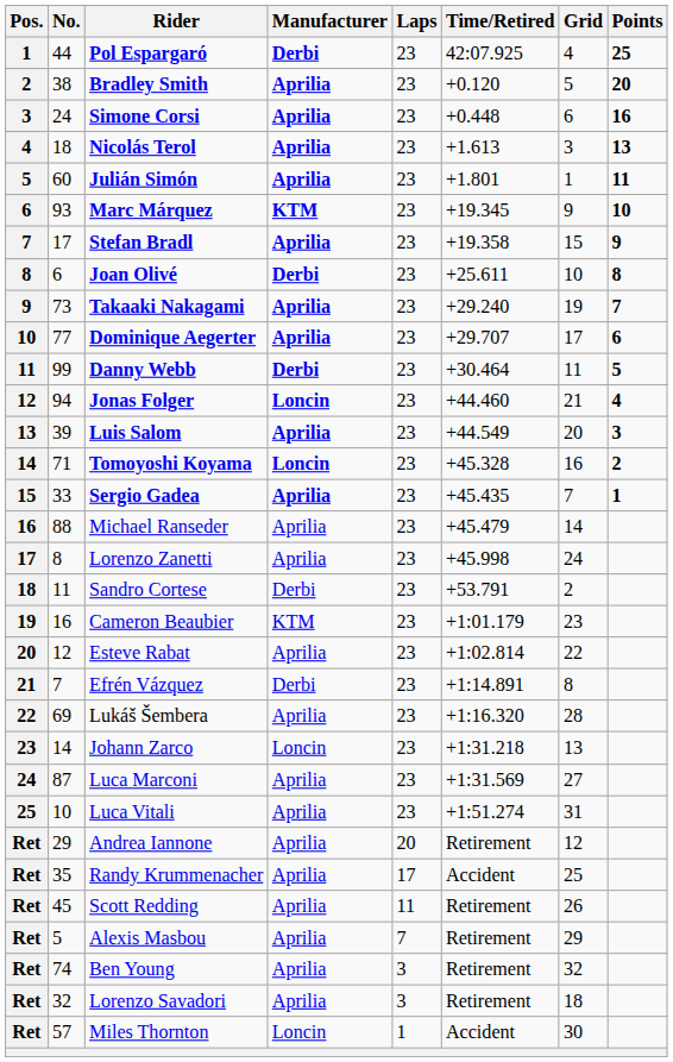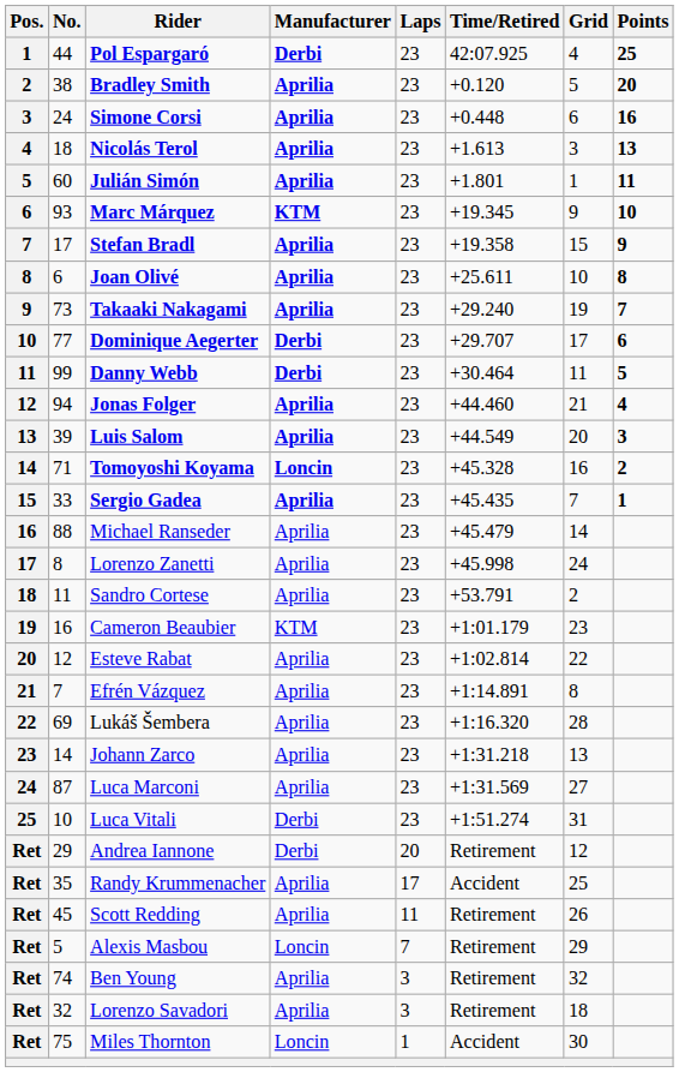 <table class="wikitable" style="font-size: 95%;">
 <tr>
 <th>Pos.</th>
 <th>No.</th>
 <th>Rider</th>
 <th>Manufacturer</th>
 <th>Laps</th>
 <th>Time/Retired</th>
 <th>Grid</th>
 <th>Points</th>
 </tr>
 <tr>
 <th>1</th>
 <td>44</td>
 <td> <strong><a href='#'>Pol Espargaró</a></strong></td>
 <td><strong><a href='#'>Derbi</a></strong></td>
 <td>23</td>
 <td>42:07.925</td>
 <td>4</td>
 <td><strong>25</strong></td>
 </tr>
 <tr>
 <th>2</th>
 <td>38</td>
 <td> <strong><a href='#'>Bradley Smith</a></strong></td>
 <td><strong><a href='#'>Aprilia</a></strong></td>
 <td>23</td>
 <td>+0.120</td>
 <td>5</td>
 <td><strong>20</strong></td>
 </tr>
 <tr>
 <th>3</th>
 <td>24</td>
 <td> <strong><a href='#'>Simone Corsi</a></strong></td>
 <td><strong><a href='#'>Aprilia</a></strong></td>
 <td>23</td>
 <td>+0.448</td>
 <td>6</td>
 <td><strong>16</strong></td>
 </tr>
 <tr>
 <th>4</th>
 <td>18</td>
 <td> <strong><a href='#'>Nicolás Terol</a></strong></td>
 <td><strong><a href='#'>Aprilia</a></strong></td>
 <td>23</td>
 <td>+1.613</td>
 <td>3</td>
 <td><strong>13</strong></td>
 </tr>
 <tr>
 <th>5</th>
 <td>60</td>
 <td> <strong><a href='#'>Julián Simón</a></strong></td>
 <td><strong><a href='#'>Aprilia</a></strong></td>
 <td>23</td>
 <td>+1.801</td>
 <td>1</td>
 <td><strong>11</strong></td>
 </tr>
 <tr>
 <th>6</th>
 <td>93</td>
 <td> <strong><a href='#'>Marc Márquez</a></strong></td>
 <td><strong><a href='#'>KTM</a></strong></td>
 <td>23</td>
 <td>+19.345</td>
 <td>9</td>
 <td><strong>10</strong></td>
 </tr>
 <tr>
 <th>7</th>
 <td>17</td>
 <td> <strong><a href='#'>Stefan Bradl</a></strong></td>
 <td><strong><a href='#'>Aprilia</a></strong></td>
 <td>23</td>
 <td>+19.358</td>
 <td>15</td>
 <td><strong>9</strong></td>
 </tr>
 <tr>
 <th>8</th>
 <td>6</td>
 <td> <strong><a href='#'>Joan Olivé</a></strong></td>
-<td><strong><a href='#'>Derbi</a></strong></td>
+<td><strong><a href='#'>Aprilia</a></strong></td>
 <td>23</td>
 <td>+25.611</td>
 <td>10</td>
 <td><strong>8</strong></td>
 </tr>
 <tr>
 <th>9</th>
 <td>73</td>
 <td> <strong><a href='#'>Takaaki Nakagami</a></strong></td>
 <td><strong><a href='#'>Aprilia</a></strong></td>
 <td>23</td>
 <td>+29.240</td>
 <td>19</td>
 <td><strong>7</strong></td>
 </tr>
 <tr>
 <th>10</th>
 <td>77</td>
 <td> <strong><a href='#'>Dominique Aegerter</a></strong></td>
-<td><strong><a href='#'>Aprilia</a></strong></td>
+<td><strong><a href='#'>Derbi</a></strong></td>
 <td>23</td>
 <td>+29.707</td>
 <td>17</td>
 <td><strong>6</strong></td>
 </tr>
 <tr>
 <th>11</th>
 <td>99</td>
 <td> <strong><a href='#'>Danny Webb</a></strong></td>
 <td><strong><a href='#'>Derbi</a></strong></td>
 <td>23</td>
 <td>+30.464</td>
 <td>11</td>
 <td><strong>5</strong></td>
 </tr>
 <tr>
 <th>12</th>
 <td>94</td>
 <td> <strong><a href='#'>Jonas Folger</a></strong></td>
-<td><strong><a href='#'>Loncin</a></strong></td>
+<td><strong><a href='#'>Aprilia</a></strong></td>
 <td>23</td>
 <td>+44.460</td>
 <td>21</td>
 <td><strong>4</strong></td>
 </tr>
 <tr>
 <th>13</th>
 <td>39</td>
 <td> <strong><a href='#'>Luis Salom</a></strong></td>
 <td><strong><a href='#'>Aprilia</a></strong></td>
 <td>23</td>
 <td>+44.549</td>
 <td>20</td>
 <td><strong>3</strong></td>
 </tr>
 <tr>
 <th>14</th>
 <td>71</td>
 <td> <strong><a href='#'>Tomoyoshi Koyama</a></strong></td>
 <td><strong><a href='#'>Loncin</a></strong></td>
 <td>23</td>
 <td>+45.328</td>
 <td>16</td>
 <td><strong>2</strong></td>
 </tr>
 <tr>
 <th>15</th>
 <td>33</td>
 <td> <strong><a href='#'>Sergio Gadea</a></strong></td>
 <td><strong><a href='#'>Aprilia</a></strong></td>
 <td>23</td>
 <td>+45.435</td>
 <td>7</td>
 <td><strong>1</strong></td>
 </tr>
 <tr>
 <th>16</th>
 <td>88</td>
 <td> <a href='#'>Michael Ranseder</a></td>
 <td><a href='#'>Aprilia</a></td>
 <td>23</td>
 <td>+45.479</td>
 <td>14</td>
 <td></td>
 </tr>
 <tr>
 <th>17</th>
 <td>8</td>
 <td> <a href='#'>Lorenzo Zanetti</a></td>
 <td><a href='#'>Aprilia</a></td>
 <td>23</td>
 <td>+45.998</td>
 <td>24</td>
 <td></td>
 </tr>
 <tr>
 <th>18</th>
 <td>11</td>
 <td> <a href='#'>Sandro Cortese</a></td>
-<td><a href='#'>Derbi</a></td>
+<td><a href='#'>Aprilia</a></td>
 <td>23</td>
 <td>+53.791</td>
 <td>2</td>
 <td></td>
 </tr>
 <tr>
 <th>19</th>
 <td>16</td>
 <td> <a href='#'>Cameron Beaubier</a></td>
 <td><a href='#'>KTM</a></td>
 <td>23</td>
 <td>+1:01.179</td>
 <td>23</td>
 <td></td>
 </tr>
 <tr>
 <th>20</th>
 <td>12</td>
 <td> <a href='#'>Esteve Rabat</a></td>
 <td><a href='#'>Aprilia</a></td>
 <td>23</td>
 <td>+1:02.814</td>
 <td>22</td>
 <td></td>
 </tr>
 <tr>
 <th>21</th>
 <td>7</td>
 <td> <a href='#'>Efrén Vázquez</a></td>
-<td><a href='#'>Derbi</a></td>
+<td><a href='#'>Aprilia</a></td>
 <td>23</td>
 <td>+1:14.891</td>
 <td>8</td>
 <td></td>
 </tr>
 <tr>
 <th>22</th>
 <td>69</td>
 <td> Lukáš Šembera</td>
 <td><a href='#'>Aprilia</a></td>
 <td>23</td>
 <td>+1:16.320</td>
 <td>28</td>
 <td></td>
 </tr>
 <tr>
 <th>23</th>
 <td>14</td>
 <td> <a href='#'>Johann Zarco</a></td>
-<td><a href='#'>Loncin</a></td>
+<td><a href='#'>Aprilia</a></td>
 <td>23</td>
 <td>+1:31.218</td>
 <td>13</td>
 <td></td>
 </tr>
 <tr>
 <th>24</th>
 <td>87</td>
 <td> <a href='#'>Luca Marconi</a></td>
 <td><a href='#'>Aprilia</a></td>
 <td>23</td>
 <td>+1:31.569</td>
 <td>27</td>
 <td></td>
 </tr>
 <tr>
 <th>25</th>
 <td>10</td>
 <td> <a href='#'>Luca Vitali</a></td>
-<td><a href='#'>Aprilia</a></td>
+<td><a href='#'>Derbi</a></td>
 <td>23</td>
 <td>+1:51.274</td>
 <td>31</td>
 <td></td>
 </tr>
 <tr>
 <th>Ret</th>
 <td>29</td>
 <td> <a href='#'>Andrea Iannone</a></td>
-<td><a href='#'>Aprilia</a></td>
+<td><a href='#'>Derbi</a></td>
 <td>20</td>
 <td>Retirement</td>
 <td>12</td>
 <td></td>
 </tr>
 <tr>
 <th>Ret</th>
 <td>35</td>
 <td> <a href='#'>Randy Krummenacher</a></td>
 <td><a href='#'>Aprilia</a></td>
 <td>17</td>
 <td>Accident</td>
 <td>25</td>
 <td></td>
 </tr>
 <tr>
 <th>Ret</th>
 <td>45</td>
 <td> <a href='#'>Scott Redding</a></td>
 <td><a href='#'>Aprilia</a></td>
 <td>11</td>
 <td>Retirement</td>
 <td>26</td>
 <td></td>
 </tr>
 <tr>
 <th>Ret</th>
 <td>5</td>
 <td> <a href='#'>Alexis Masbou</a></td>
-<td><a href='#'>Aprilia</a></td>
+<td><a href='#'>Loncin</a></td>
 <td>7</td>
 <td>Retirement</td>
 <td>29</td>
 <td></td>
 </tr>
 <tr>
 <th>Ret</th>
 <td>74</td>
 <td> <a href='#'>Ben Young</a></td>
 <td><a href='#'>Aprilia</a></td>
 <td>3</td>
 <td>Retirement</td>
 <td>32</td>
 <td></td>
 </tr>
 <tr>
 <th>Ret</th>
 <td>32</td>
 <td> <a href='#'>Lorenzo Savadori</a></td>
 <td><a href='#'>Aprilia</a></td>
 <td>3</td>
 <td>Retirement</td>
 <td>18</td>
 <td></td>
 </tr>
 <tr>
 <th>Ret</th>
-<td>57</td>
+<td>75</td>
 <td> <a href='#'>Miles Thornton</a></td>
 <td><a href='#'>Loncin</a></td>
 <td>1</td>
 <td>Accident</td>
 <td>30</td>
 <td></td>
 </tr>
 <tr>
 <th colspan=8></th>
 </tr>
 </table>
